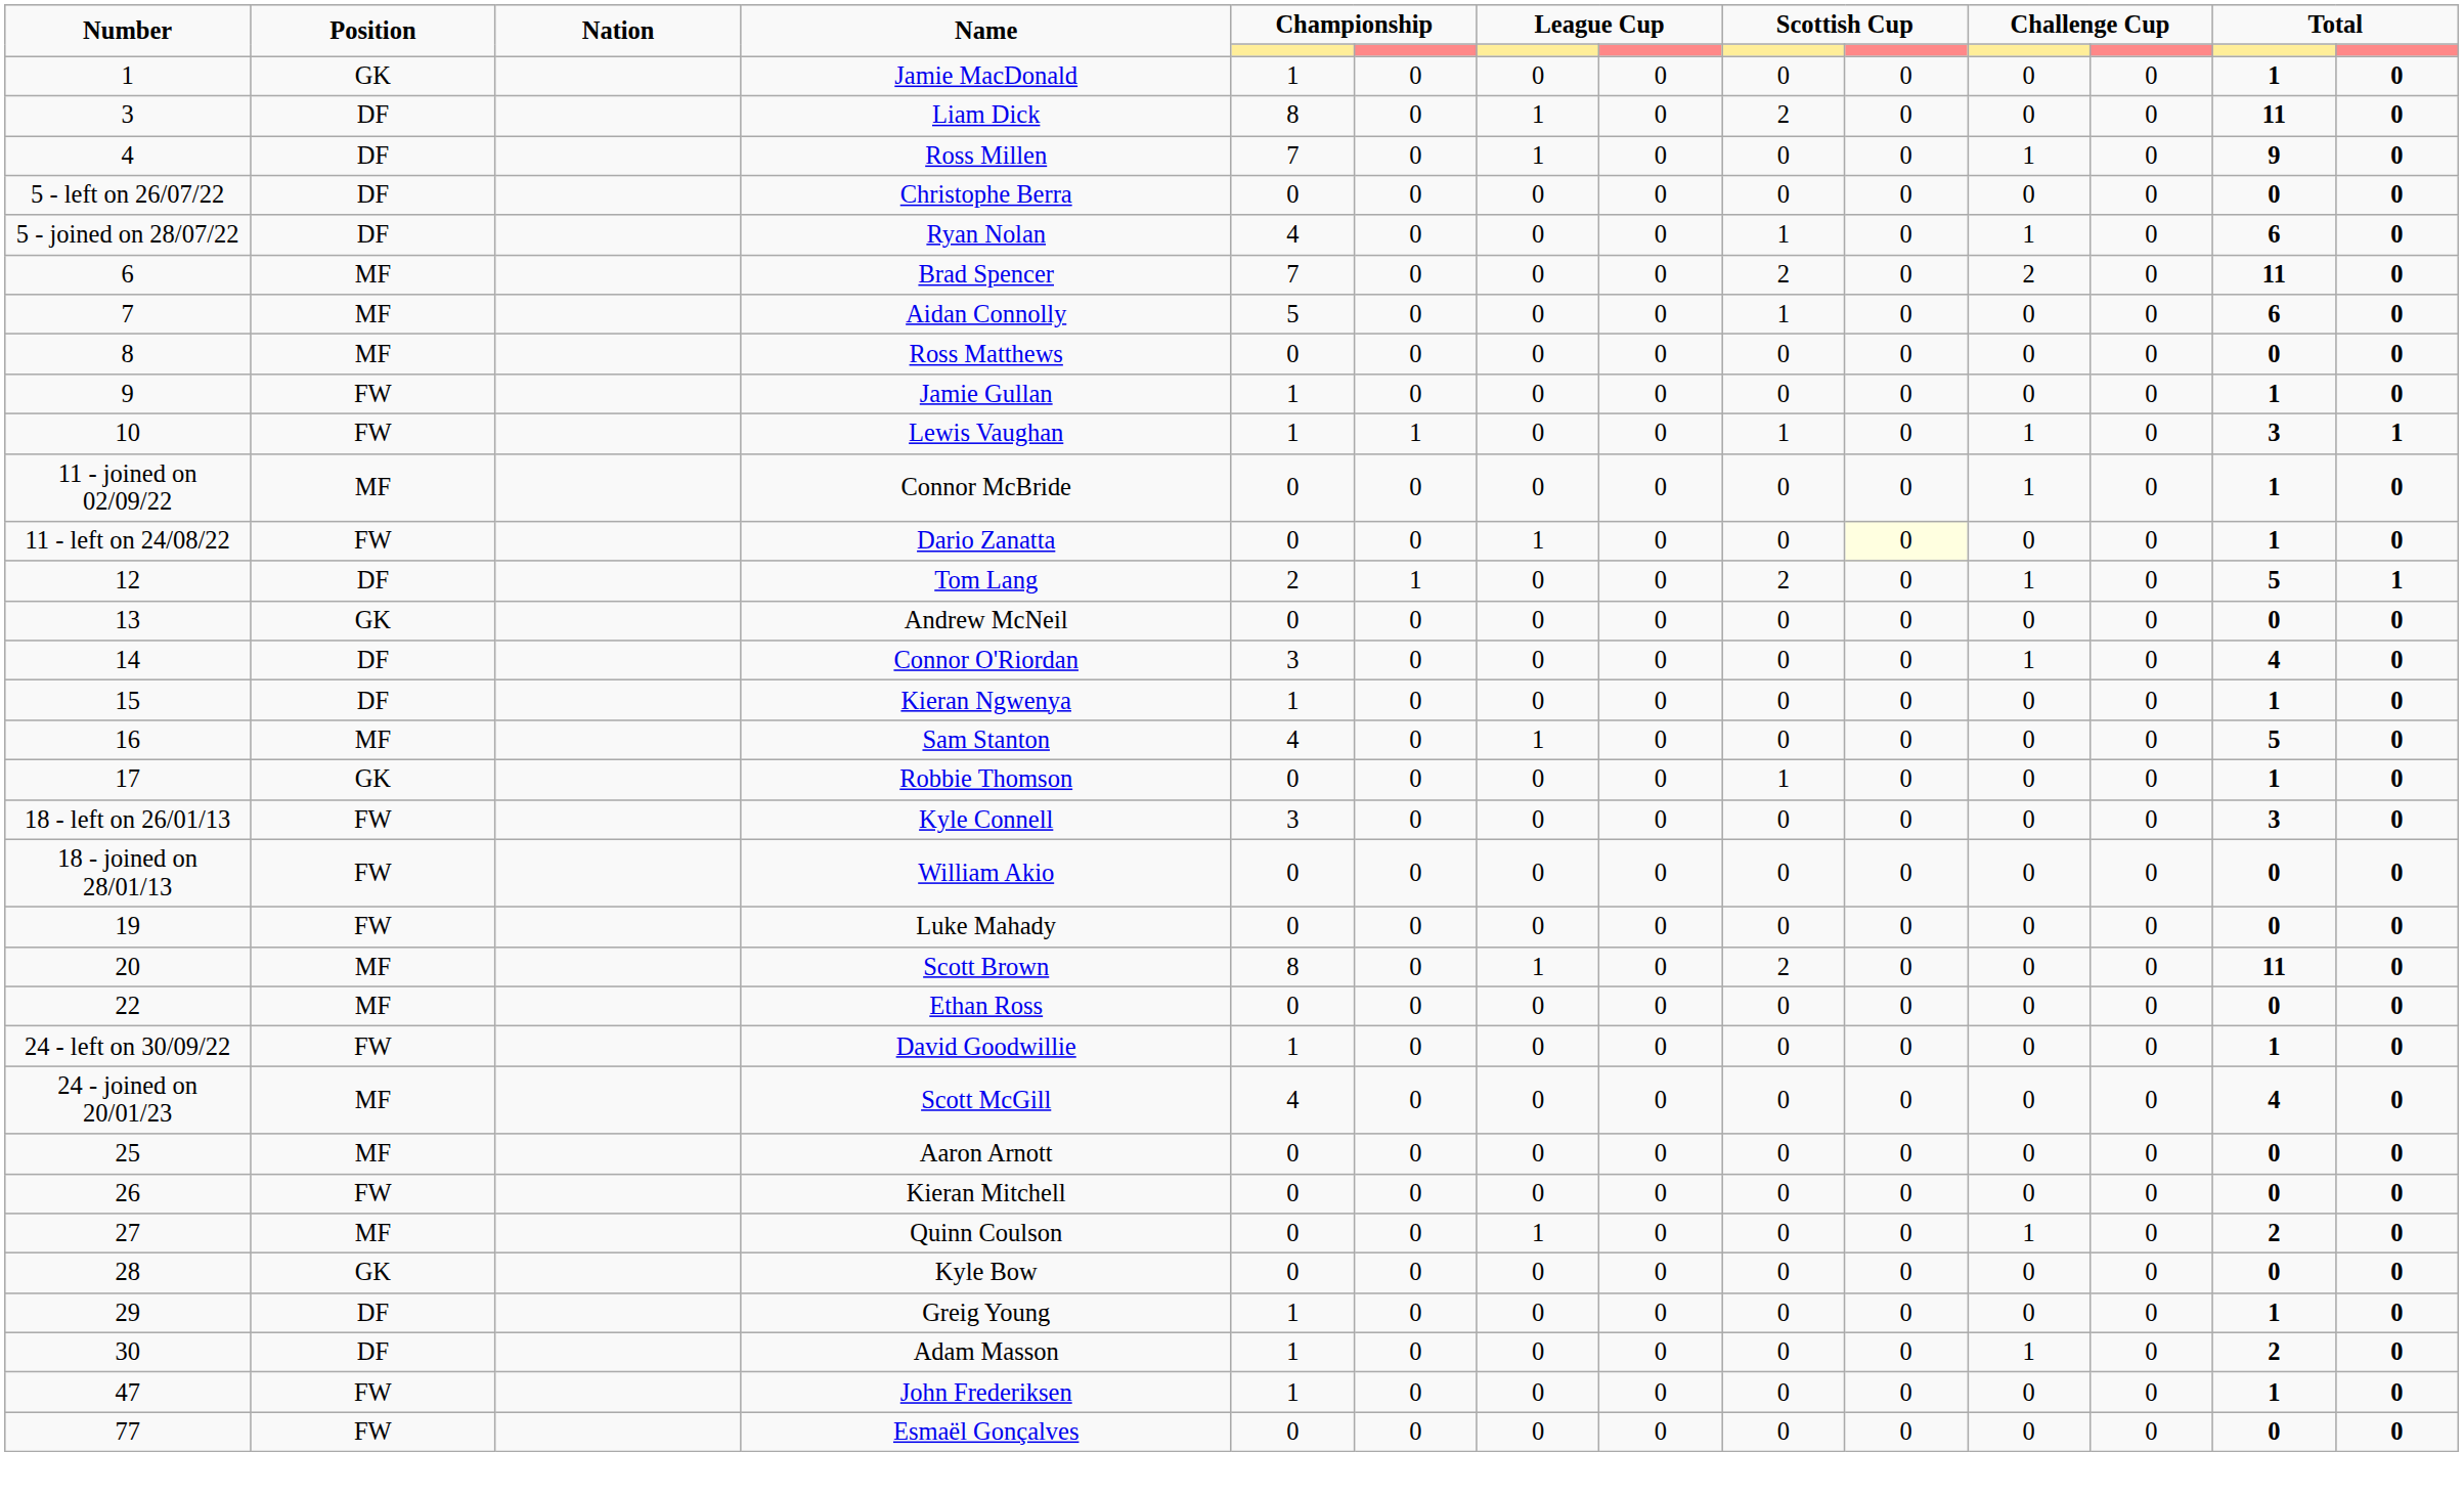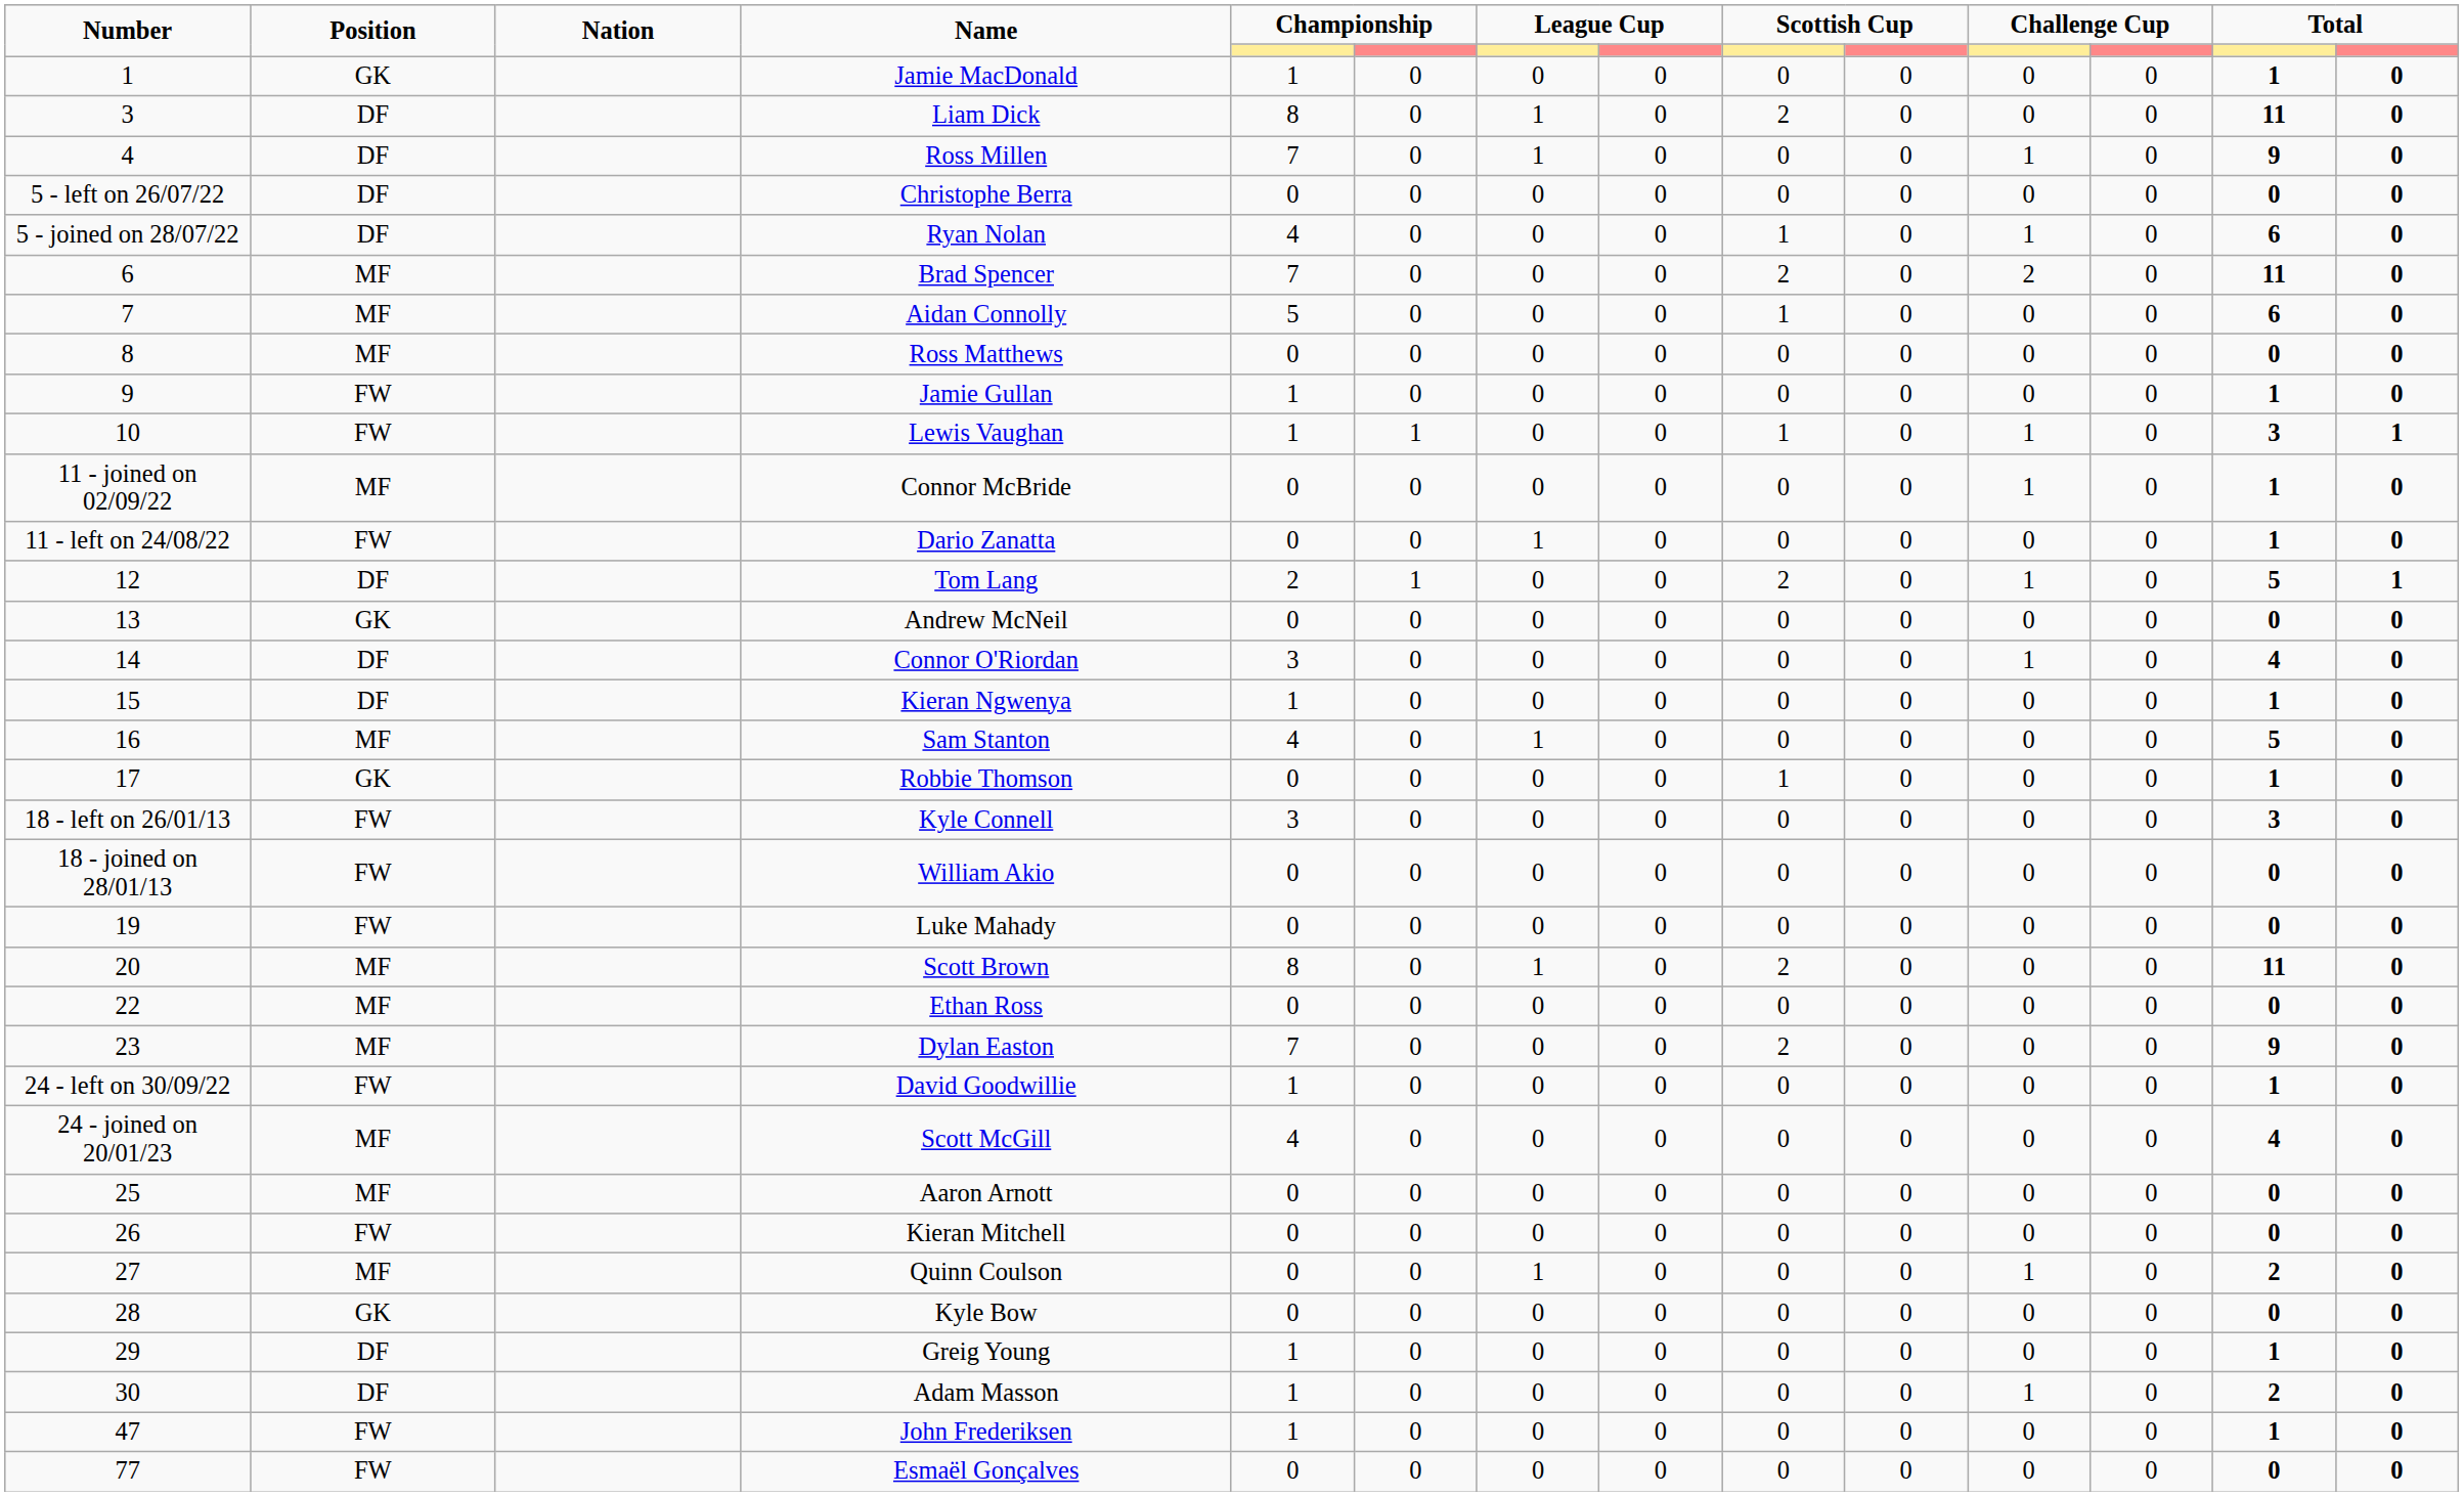 <table class="wikitable" style="font-size: 100%; text-align: center;">
 <tr>
 <td rowspan="2" width="10%" align="center"><strong>Number</strong></td>
 <td rowspan="2" width="10%" align="center"><strong>Position</strong></td>
 <td rowspan="2" width="10%" align="center"><strong>Nation</strong></td>
 <td rowspan="2" width="20%" align="center"><strong>Name</strong></td>
 <td colspan="2" align="center"><strong>Championship</strong></td>
 <td colspan="2" align="center"><strong>League Cup</strong></td>
 <td colspan="2" align="center"><strong>Scottish Cup</strong></td>
 <td colspan="2" align="center"><strong>Challenge Cup</strong></td>
 <td colspan="2" align="center"><strong>Total </strong></td>
 </tr>
 <tr>
 <th width=60 style="background: #FFEE99"></th>
 <th width=60 style="background: #FF8888"></th>
 <th width=60 style="background: #FFEE99"></th>
 <th width=60 style="background: #FF8888"></th>
 <th width=60 style="background: #FFEE99"></th>
 <th width=60 style="background: #FF8888"></th>
 <th width=60 style="background: #FFEE99"></th>
 <th width=60 style="background: #FF8888"></th>
 <th width=60 style="background: #FFEE99"></th>
 <th width=60 style="background: #FF8888"></th>
 </tr>
 <tr>
 <td>1</td>
 <td>GK</td>
 <td></td>
 <td><a href='#'>Jamie MacDonald</a></td>
 <td>1</td>
 <td>0</td>
 <td>0</td>
 <td>0</td>
 <td>0</td>
 <td>0</td>
 <td>0</td>
 <td>0</td>
 <td><strong>1</strong></td>
 <td><strong>0</strong></td>
 </tr>
 <tr>
 <td>3</td>
 <td>DF</td>
 <td></td>
 <td><a href='#'>Liam Dick</a></td>
 <td>8</td>
 <td>0</td>
 <td>1</td>
 <td>0</td>
 <td>2</td>
 <td>0</td>
 <td>0</td>
 <td>0</td>
 <td><strong>11</strong></td>
 <td><strong>0</strong></td>
 </tr>
 <tr>
 <td>4</td>
 <td>DF</td>
 <td></td>
 <td><a href='#'>Ross Millen</a></td>
 <td>7</td>
 <td>0</td>
 <td>1</td>
 <td>0</td>
 <td>0</td>
 <td>0</td>
 <td>1</td>
 <td>0</td>
 <td><strong>9</strong></td>
 <td><strong>0</strong></td>
 </tr>
 <tr>
 <td>5 - left on 26/07/22</td>
 <td>DF</td>
 <td></td>
 <td><a href='#'>Christophe Berra</a></td>
 <td>0</td>
 <td>0</td>
 <td>0</td>
 <td>0</td>
 <td>0</td>
 <td>0</td>
 <td>0</td>
 <td>0</td>
 <td><strong>0</strong></td>
 <td><strong>0</strong></td>
 </tr>
 <tr>
 <td>5 - joined on 28/07/22</td>
 <td>DF</td>
 <td></td>
 <td><a href='#'>Ryan Nolan</a></td>
 <td>4</td>
 <td>0</td>
 <td>0</td>
 <td>0</td>
 <td>1</td>
 <td>0</td>
 <td>1</td>
 <td>0</td>
 <td><strong>6</strong></td>
 <td><strong>0</strong></td>
 </tr>
 <tr>
 <td>6</td>
 <td>MF</td>
 <td></td>
 <td><a href='#'>Brad Spencer</a></td>
 <td>7</td>
 <td>0</td>
 <td>0</td>
 <td>0</td>
 <td>2</td>
 <td>0</td>
 <td>2</td>
 <td>0</td>
 <td><strong>11</strong></td>
 <td><strong>0</strong></td>
 </tr>
 <tr>
 <td>7</td>
 <td>MF</td>
 <td></td>
 <td><a href='#'>Aidan Connolly</a></td>
 <td>5</td>
 <td>0</td>
 <td>0</td>
 <td>0</td>
 <td>1</td>
 <td>0</td>
 <td>0</td>
 <td>0</td>
 <td><strong>6</strong></td>
 <td><strong>0</strong></td>
 </tr>
 <tr>
 <td>8</td>
 <td>MF</td>
 <td></td>
 <td><a href='#'>Ross Matthews</a></td>
 <td>0</td>
 <td>0</td>
 <td>0</td>
 <td>0</td>
 <td>0</td>
 <td>0</td>
 <td>0</td>
 <td>0</td>
 <td><strong>0</strong></td>
 <td><strong>0</strong></td>
 </tr>
 <tr>
 <td>9</td>
 <td>FW</td>
 <td></td>
 <td><a href='#'>Jamie Gullan</a></td>
 <td>1</td>
 <td>0</td>
 <td>0</td>
 <td>0</td>
 <td>0</td>
 <td>0</td>
 <td>0</td>
 <td>0</td>
 <td><strong>1</strong></td>
 <td><strong>0</strong></td>
 </tr>
 <tr>
 <td>10</td>
 <td>FW</td>
 <td></td>
 <td><a href='#'>Lewis Vaughan</a></td>
 <td>1</td>
 <td>1</td>
 <td>0</td>
 <td>0</td>
 <td>1</td>
 <td>0</td>
 <td>1</td>
 <td>0</td>
 <td><strong>3</strong></td>
 <td><strong>1</strong></td>
 </tr>
 <tr>
 <td>11 - joined on 02/09/22</td>
 <td>MF</td>
 <td></td>
 <td>Connor McBride</td>
 <td>0</td>
 <td>0</td>
 <td>0</td>
 <td>0</td>
 <td>0</td>
 <td>0</td>
 <td>1</td>
 <td>0</td>
 <td><strong>1</strong></td>
 <td><strong>0</strong></td>
 </tr>
 <tr>
 <td>11 - left on 24/08/22</td>
 <td>FW</td>
 <td></td>
 <td><a href='#'>Dario Zanatta</a></td>
 <td>0</td>
 <td>0</td>
 <td>1</td>
 <td>0</td>
 <td>0</td>
-<td style="background: lightyellow;">0</td>
+<td>0</td>
 <td>0</td>
 <td>0</td>
 <td><strong>1</strong></td>
 <td><strong>0</strong></td>
 </tr>
 <tr>
 <td>12</td>
 <td>DF</td>
 <td></td>
 <td><a href='#'>Tom Lang</a></td>
 <td>2</td>
 <td>1</td>
 <td>0</td>
 <td>0</td>
 <td>2</td>
 <td>0</td>
 <td>1</td>
 <td>0</td>
 <td><strong>5</strong></td>
 <td><strong>1</strong></td>
 </tr>
 <tr>
 <td>13</td>
 <td>GK</td>
 <td></td>
 <td>Andrew McNeil</td>
 <td>0</td>
 <td>0</td>
 <td>0</td>
 <td>0</td>
 <td>0</td>
 <td>0</td>
 <td>0</td>
 <td>0</td>
 <td><strong>0</strong></td>
 <td><strong>0</strong></td>
 </tr>
 <tr>
 <td>14</td>
 <td>DF</td>
 <td></td>
 <td><a href='#'>Connor O'Riordan</a></td>
 <td>3</td>
 <td>0</td>
 <td>0</td>
 <td>0</td>
 <td>0</td>
 <td>0</td>
 <td>1</td>
 <td>0</td>
 <td><strong>4</strong></td>
 <td><strong>0</strong></td>
 </tr>
 <tr>
 <td>15</td>
 <td>DF</td>
 <td></td>
 <td><a href='#'>Kieran Ngwenya</a></td>
 <td>1</td>
 <td>0</td>
 <td>0</td>
 <td>0</td>
 <td>0</td>
 <td>0</td>
 <td>0</td>
 <td>0</td>
 <td><strong>1</strong></td>
 <td><strong>0</strong></td>
 </tr>
 <tr>
 <td>16</td>
 <td>MF</td>
 <td></td>
 <td><a href='#'>Sam Stanton</a></td>
 <td>4</td>
 <td>0</td>
 <td>1</td>
 <td>0</td>
 <td>0</td>
 <td>0</td>
 <td>0</td>
 <td>0</td>
 <td><strong>5</strong></td>
 <td><strong>0</strong></td>
 </tr>
 <tr>
 <td>17</td>
 <td>GK</td>
 <td></td>
 <td><a href='#'>Robbie Thomson</a></td>
 <td>0</td>
 <td>0</td>
 <td>0</td>
 <td>0</td>
 <td>1</td>
 <td>0</td>
 <td>0</td>
 <td>0</td>
 <td><strong>1</strong></td>
 <td><strong>0</strong></td>
 </tr>
 <tr>
 <td>18 - left on 26/01/13</td>
 <td>FW</td>
 <td></td>
 <td><a href='#'>Kyle Connell</a></td>
 <td>3</td>
 <td>0</td>
 <td>0</td>
 <td>0</td>
 <td>0</td>
 <td>0</td>
 <td>0</td>
 <td>0</td>
 <td><strong>3</strong></td>
 <td><strong>0</strong></td>
 </tr>
 <tr>
 <td>18 - joined on 28/01/13</td>
 <td>FW</td>
 <td></td>
 <td><a href='#'>William Akio</a></td>
 <td>0</td>
 <td>0</td>
 <td>0</td>
 <td>0</td>
 <td>0</td>
 <td>0</td>
 <td>0</td>
 <td>0</td>
 <td><strong>0</strong></td>
 <td><strong>0</strong></td>
 </tr>
 <tr>
 <td>19</td>
 <td>FW</td>
 <td></td>
 <td>Luke Mahady</td>
 <td>0</td>
 <td>0</td>
 <td>0</td>
 <td>0</td>
 <td>0</td>
 <td>0</td>
 <td>0</td>
 <td>0</td>
 <td><strong>0</strong></td>
 <td><strong>0</strong></td>
 </tr>
 <tr>
 <td>20</td>
 <td>MF</td>
 <td></td>
 <td><a href='#'>Scott Brown</a></td>
 <td>8</td>
 <td>0</td>
 <td>1</td>
 <td>0</td>
 <td>2</td>
 <td>0</td>
 <td>0</td>
 <td>0</td>
 <td><strong>11</strong></td>
 <td><strong>0</strong></td>
 </tr>
 <tr>
 <td>22</td>
 <td>MF</td>
 <td></td>
 <td><a href='#'>Ethan Ross</a></td>
 <td>0</td>
 <td>0</td>
 <td>0</td>
 <td>0</td>
 <td>0</td>
 <td>0</td>
 <td>0</td>
 <td>0</td>
 <td><strong>0</strong></td>
 <td><strong>0</strong></td>
 </tr>
 <tr>
+<td>23</td>
+<td>MF</td>
+<td></td>
+<td><a href='#'>Dylan Easton</a></td>
+<td>7</td>
+<td>0</td>
+<td>0</td>
+<td>0</td>
+<td>2</td>
+<td>0</td>
+<td>0</td>
+<td>0</td>
+<td><strong>9</strong></td>
+<td><strong>0</strong></td>
+</tr>
+<tr>
 <td>24 - left on 30/09/22</td>
 <td>FW</td>
 <td></td>
 <td><a href='#'>David Goodwillie</a></td>
 <td>1</td>
 <td>0</td>
 <td>0</td>
 <td>0</td>
 <td>0</td>
 <td>0</td>
 <td>0</td>
 <td>0</td>
 <td><strong>1</strong></td>
 <td><strong>0</strong></td>
 </tr>
 <tr>
 <td>24 - joined on 20/01/23</td>
 <td>MF</td>
 <td></td>
 <td><a href='#'>Scott McGill</a></td>
 <td>4</td>
 <td>0</td>
 <td>0</td>
 <td>0</td>
 <td>0</td>
 <td>0</td>
 <td>0</td>
 <td>0</td>
 <td><strong>4</strong></td>
 <td><strong>0</strong></td>
 </tr>
 <tr>
 <td>25</td>
 <td>MF</td>
 <td></td>
 <td>Aaron Arnott</td>
 <td>0</td>
 <td>0</td>
 <td>0</td>
 <td>0</td>
 <td>0</td>
 <td>0</td>
 <td>0</td>
 <td>0</td>
 <td><strong>0</strong></td>
 <td><strong>0</strong></td>
 </tr>
 <tr>
 <td>26</td>
 <td>FW</td>
 <td></td>
 <td>Kieran Mitchell</td>
 <td>0</td>
 <td>0</td>
 <td>0</td>
 <td>0</td>
 <td>0</td>
 <td>0</td>
 <td>0</td>
 <td>0</td>
 <td><strong>0</strong></td>
 <td><strong>0</strong></td>
 </tr>
 <tr>
 <td>27</td>
 <td>MF</td>
 <td></td>
 <td>Quinn Coulson</td>
 <td>0</td>
 <td>0</td>
 <td>1</td>
 <td>0</td>
 <td>0</td>
 <td>0</td>
 <td>1</td>
 <td>0</td>
 <td><strong>2</strong></td>
 <td><strong>0</strong></td>
 </tr>
 <tr>
 <td>28</td>
 <td>GK</td>
 <td></td>
 <td>Kyle Bow</td>
 <td>0</td>
 <td>0</td>
 <td>0</td>
 <td>0</td>
 <td>0</td>
 <td>0</td>
 <td>0</td>
 <td>0</td>
 <td><strong>0</strong></td>
 <td><strong>0</strong></td>
 </tr>
 <tr>
 <td>29</td>
 <td>DF</td>
 <td></td>
 <td>Greig Young</td>
 <td>1</td>
 <td>0</td>
 <td>0</td>
 <td>0</td>
 <td>0</td>
 <td>0</td>
 <td>0</td>
 <td>0</td>
 <td><strong>1</strong></td>
 <td><strong>0</strong></td>
 </tr>
 <tr>
 <td>30</td>
 <td>DF</td>
 <td></td>
 <td>Adam Masson</td>
 <td>1</td>
 <td>0</td>
 <td>0</td>
 <td>0</td>
 <td>0</td>
 <td>0</td>
 <td>1</td>
 <td>0</td>
 <td><strong>2</strong></td>
 <td><strong>0</strong></td>
 </tr>
 <tr>
 <td>47</td>
 <td>FW</td>
 <td></td>
 <td><a href='#'>John Frederiksen</a></td>
 <td>1</td>
 <td>0</td>
 <td>0</td>
 <td>0</td>
 <td>0</td>
 <td>0</td>
 <td>0</td>
 <td>0</td>
 <td><strong>1</strong></td>
 <td><strong>0</strong></td>
 </tr>
 <tr>
 <td>77</td>
 <td>FW</td>
 <td></td>
 <td><a href='#'>Esmaël Gonçalves</a></td>
 <td>0</td>
 <td>0</td>
 <td>0</td>
 <td>0</td>
 <td>0</td>
 <td>0</td>
 <td>0</td>
 <td>0</td>
 <td><strong>0</strong></td>
 <td><strong>0</strong></td>
 </tr>
 </table>
